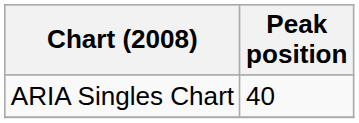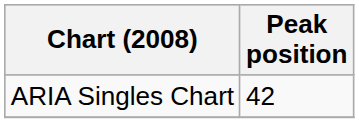 <table class="wikitable">
 <tr>
 <th>Chart (2008)</th>
 <th>Peak<br>position</th>
 </tr>
 <tr>
 <td>ARIA Singles Chart</td>
-<td>40</td>
+<td>42</td>
 </tr>
 <tr>
 </tr>
 </table>
